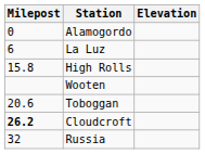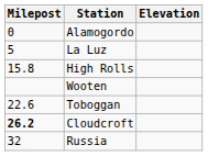 <table class="wikitable">
 <tr>
 <th>Milepost</th>
 <th>Station</th>
 <th>Elevation</th>
 </tr>
 <tr>
 <td>0</td>
 <td>Alamogordo</td>
 <td></td>
 </tr>
 <tr>
-<td>6</td>
+<td>5</td>
 <td>La Luz</td>
 <td></td>
 </tr>
 <tr>
 <td>15.8</td>
 <td>High Rolls</td>
 <td></td>
 </tr>
 <tr>
 <td></td>
 <td>Wooten</td>
 <td></td>
 </tr>
 <tr>
-<td>20.6</td>
+<td>22.6</td>
 <td>Toboggan</td>
 <td></td>
 </tr>
 <tr>
 <td><strong>26.2</strong></td>
 <td>Cloudcroft</td>
 <td></td>
 </tr>
 <tr>
 <td>32</td>
 <td>Russia</td>
 <td></td>
 </tr>
 </table>
